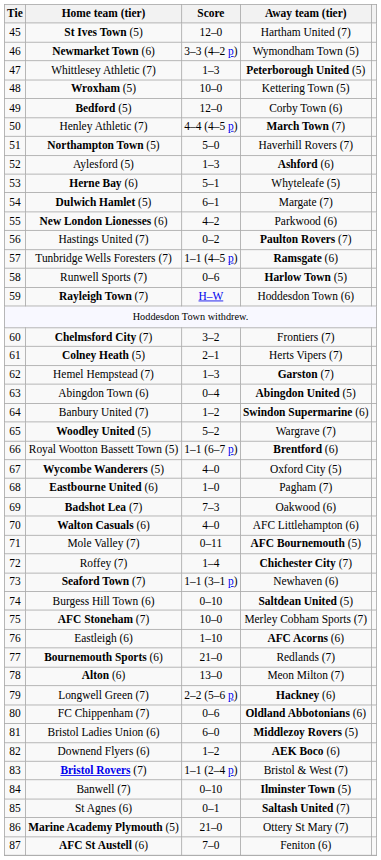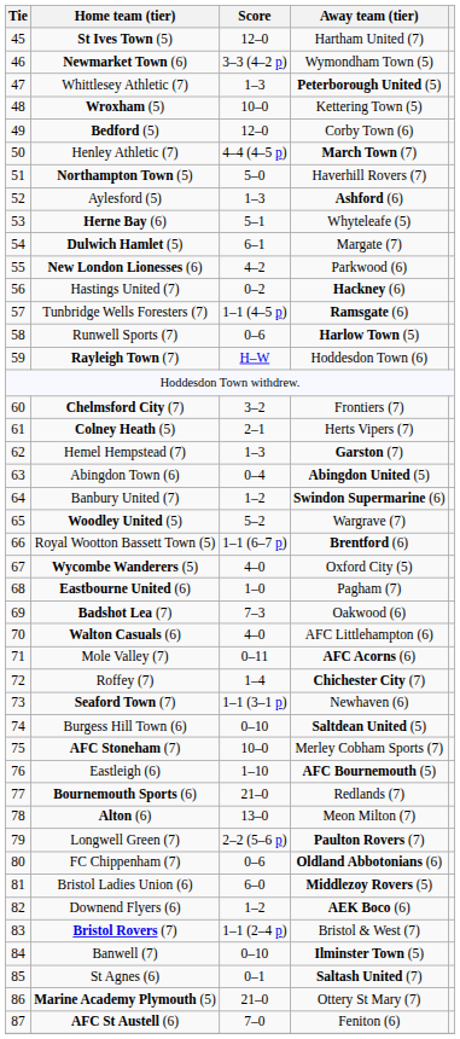 <table class="wikitable" style="text-align:center; font-size:85%">
 <tr>
 <th>Tie</th>
 <th>Home team (tier)</th>
 <th>Score</th>
 <th>Away team (tier)</th>
 <th></th>
 </tr>
 <tr>
 <td>45</td>
 <td><strong>St Ives Town</strong> (5)</td>
 <td>12–0</td>
 <td>Hartham United (7)</td>
 <td></td>
 </tr>
 <tr>
 <td>46</td>
 <td><strong>Newmarket Town</strong> (6)</td>
 <td>3–3 (4–2 <a href='#'>p</a>)</td>
 <td>Wymondham Town (5)</td>
 <td></td>
 </tr>
 <tr>
 <td>47</td>
 <td>Whittlesey Athletic (7)</td>
 <td>1–3</td>
 <td><strong>Peterborough United</strong> (5)</td>
 <td></td>
 </tr>
 <tr>
 <td>48</td>
 <td><strong>Wroxham</strong> (5)</td>
 <td>10–0</td>
 <td>Kettering Town (5)</td>
 <td></td>
 </tr>
 <tr>
 <td>49</td>
 <td><strong>Bedford</strong> (5)</td>
 <td>12–0</td>
 <td>Corby Town (6)</td>
 <td></td>
 </tr>
 <tr>
 <td>50</td>
 <td>Henley Athletic (7)</td>
 <td>4–4 (4–5 <a href='#'>p</a>)</td>
 <td><strong>March Town</strong> (7)</td>
 <td></td>
 </tr>
 <tr>
 <td>51</td>
 <td><strong>Northampton Town</strong> (5)</td>
 <td>5–0</td>
 <td>Haverhill Rovers (7)</td>
 <td></td>
 </tr>
 <tr>
 <td>52</td>
 <td>Aylesford (5)</td>
 <td>1–3</td>
 <td><strong>Ashford</strong> (6)</td>
 <td></td>
 </tr>
 <tr>
 <td>53</td>
 <td><strong>Herne Bay</strong> (6)</td>
 <td>5–1</td>
 <td>Whyteleafe (5)</td>
 <td></td>
 </tr>
 <tr>
 <td>54</td>
 <td><strong>Dulwich Hamlet</strong> (5)</td>
 <td>6–1</td>
 <td>Margate (7)</td>
 <td></td>
 </tr>
 <tr>
 <td>55</td>
 <td><strong>New London Lionesses</strong> (6)</td>
 <td>4–2</td>
 <td>Parkwood (6)</td>
 <td></td>
 </tr>
 <tr>
 <td>56</td>
 <td>Hastings United (7)</td>
 <td>0–2</td>
-<td><strong>Paulton Rovers</strong> (7)</td>
+<td><strong>Hackney</strong> (6)</td>
 <td></td>
 </tr>
 <tr>
 <td>57</td>
 <td>Tunbridge Wells Foresters (7)</td>
 <td>1–1 (4–5 <a href='#'>p</a>)</td>
 <td><strong>Ramsgate</strong> (6)</td>
 <td></td>
 </tr>
 <tr>
 <td>58</td>
 <td>Runwell Sports (7)</td>
 <td>0–6</td>
 <td><strong>Harlow Town</strong> (5)</td>
 <td></td>
 </tr>
 <tr>
 <td>59</td>
 <td><strong>Rayleigh Town</strong> (7)</td>
 <td><a href='#'>H–W</a></td>
 <td>Hoddesdon Town (6)</td>
 <td></td>
 </tr>
 <tr>
 <td colspan="5" style="background:GhostWhite; height:20px; text-align:center; font-size:90%">Hoddesdon Town withdrew.</td>
 </tr>
 <tr>
 <td>60</td>
 <td><strong>Chelmsford City</strong> (7)</td>
 <td>3–2</td>
 <td>Frontiers (7)</td>
 <td></td>
 </tr>
 <tr>
 <td>61</td>
 <td><strong>Colney Heath</strong> (5)</td>
 <td>2–1</td>
 <td>Herts Vipers (7)</td>
 <td></td>
 </tr>
 <tr>
 <td>62</td>
 <td>Hemel Hempstead (7)</td>
 <td>1–3</td>
 <td><strong>Garston</strong> (7)</td>
 <td></td>
 </tr>
 <tr>
 <td>63</td>
 <td>Abingdon Town (6)</td>
 <td>0–4</td>
 <td><strong>Abingdon United</strong> (5)</td>
 <td></td>
 </tr>
 <tr>
 <td>64</td>
 <td>Banbury United (7)</td>
 <td>1–2</td>
 <td><strong>Swindon Supermarine</strong> (6)</td>
 <td></td>
 </tr>
 <tr>
 <td>65</td>
 <td><strong>Woodley United</strong> (5)</td>
 <td>5–2</td>
 <td>Wargrave (7)</td>
 <td></td>
 </tr>
 <tr>
 <td>66</td>
 <td>Royal Wootton Bassett Town (5)</td>
 <td>1–1 (6–7 <a href='#'>p</a>)</td>
 <td><strong>Brentford</strong> (6)</td>
 <td></td>
 </tr>
 <tr>
 <td>67</td>
 <td><strong>Wycombe Wanderers</strong> (5)</td>
 <td>4–0</td>
 <td>Oxford City (5)</td>
 <td></td>
 </tr>
 <tr>
 <td>68</td>
 <td><strong>Eastbourne United</strong> (6)</td>
 <td>1–0</td>
 <td>Pagham (7)</td>
 <td></td>
 </tr>
 <tr>
 <td>69</td>
 <td><strong>Badshot Lea</strong> (7)</td>
 <td>7–3</td>
 <td>Oakwood (6)</td>
 <td></td>
 </tr>
 <tr>
 <td>70</td>
 <td><strong>Walton Casuals</strong> (6)</td>
 <td>4–0</td>
 <td>AFC Littlehampton (6)</td>
 <td></td>
 </tr>
 <tr>
 <td>71</td>
 <td>Mole Valley (7)</td>
 <td>0–11</td>
-<td><strong>AFC Bournemouth</strong> (5)</td>
+<td><strong>AFC Acorns</strong> (6)</td>
 <td></td>
 </tr>
 <tr>
 <td>72</td>
 <td>Roffey (7)</td>
 <td>1–4</td>
 <td><strong>Chichester City</strong> (7)</td>
 <td></td>
 </tr>
 <tr>
 <td>73</td>
 <td><strong>Seaford Town</strong> (7)</td>
 <td>1–1 (3–1 <a href='#'>p</a>)</td>
 <td>Newhaven (6)</td>
 <td></td>
 </tr>
 <tr>
 <td>74</td>
 <td>Burgess Hill Town (6)</td>
 <td>0–10</td>
 <td><strong>Saltdean United</strong> (5)</td>
 <td></td>
 </tr>
 <tr>
 <td>75</td>
 <td><strong>AFC Stoneham</strong> (7)</td>
 <td>10–0</td>
 <td>Merley Cobham Sports (7)</td>
 <td></td>
 </tr>
 <tr>
 <td>76</td>
 <td>Eastleigh (6)</td>
 <td>1–10</td>
-<td><strong>AFC Acorns</strong> (6)</td>
+<td><strong>AFC Bournemouth</strong> (5)</td>
 <td></td>
 </tr>
 <tr>
 <td>77</td>
 <td><strong>Bournemouth Sports</strong> (6)</td>
 <td>21–0</td>
 <td>Redlands (7)</td>
 <td></td>
 </tr>
 <tr>
 <td>78</td>
 <td><strong>Alton</strong> (6)</td>
 <td>13–0</td>
 <td>Meon Milton (7)</td>
 <td></td>
 </tr>
 <tr>
 <td>79</td>
 <td>Longwell Green (7)</td>
 <td>2–2 (5–6 <a href='#'>p</a>)</td>
-<td><strong>Hackney</strong> (6)</td>
+<td><strong>Paulton Rovers</strong> (7)</td>
 <td></td>
 </tr>
 <tr>
 <td>80</td>
 <td>FC Chippenham (7)</td>
 <td>0–6</td>
 <td><strong>Oldland Abbotonians</strong> (6)</td>
 <td></td>
 </tr>
 <tr>
 <td>81</td>
 <td>Bristol Ladies Union (6)</td>
 <td>6–0</td>
 <td><strong>Middlezoy Rovers</strong> (5)</td>
 <td></td>
 </tr>
 <tr>
 <td>82</td>
 <td>Downend Flyers (6)</td>
 <td>1–2</td>
 <td><strong>AEK Boco</strong> (6)</td>
 <td></td>
 </tr>
 <tr>
 <td>83</td>
 <td><strong><a href='#'>Bristol Rovers</a></strong> (7)</td>
 <td>1–1 (2–4 <a href='#'>p</a>)</td>
 <td>Bristol & West (7)</td>
 <td></td>
 </tr>
 <tr>
 <td>84</td>
 <td>Banwell (7)</td>
 <td>0–10</td>
 <td><strong>Ilminster Town</strong> (5)</td>
 <td></td>
 </tr>
 <tr>
 <td>85</td>
 <td>St Agnes (6)</td>
 <td>0–1</td>
 <td><strong>Saltash United</strong> (7)</td>
 <td></td>
 </tr>
 <tr>
 <td>86</td>
 <td><strong>Marine Academy Plymouth</strong> (5)</td>
 <td>21–0</td>
 <td>Ottery St Mary (7)</td>
 <td></td>
 </tr>
 <tr>
 <td>87</td>
 <td><strong>AFC St Austell</strong> (6)</td>
 <td>7–0</td>
 <td>Feniton (6)</td>
 <td></td>
 </tr>
 <tr>
 </tr>
 </table>
